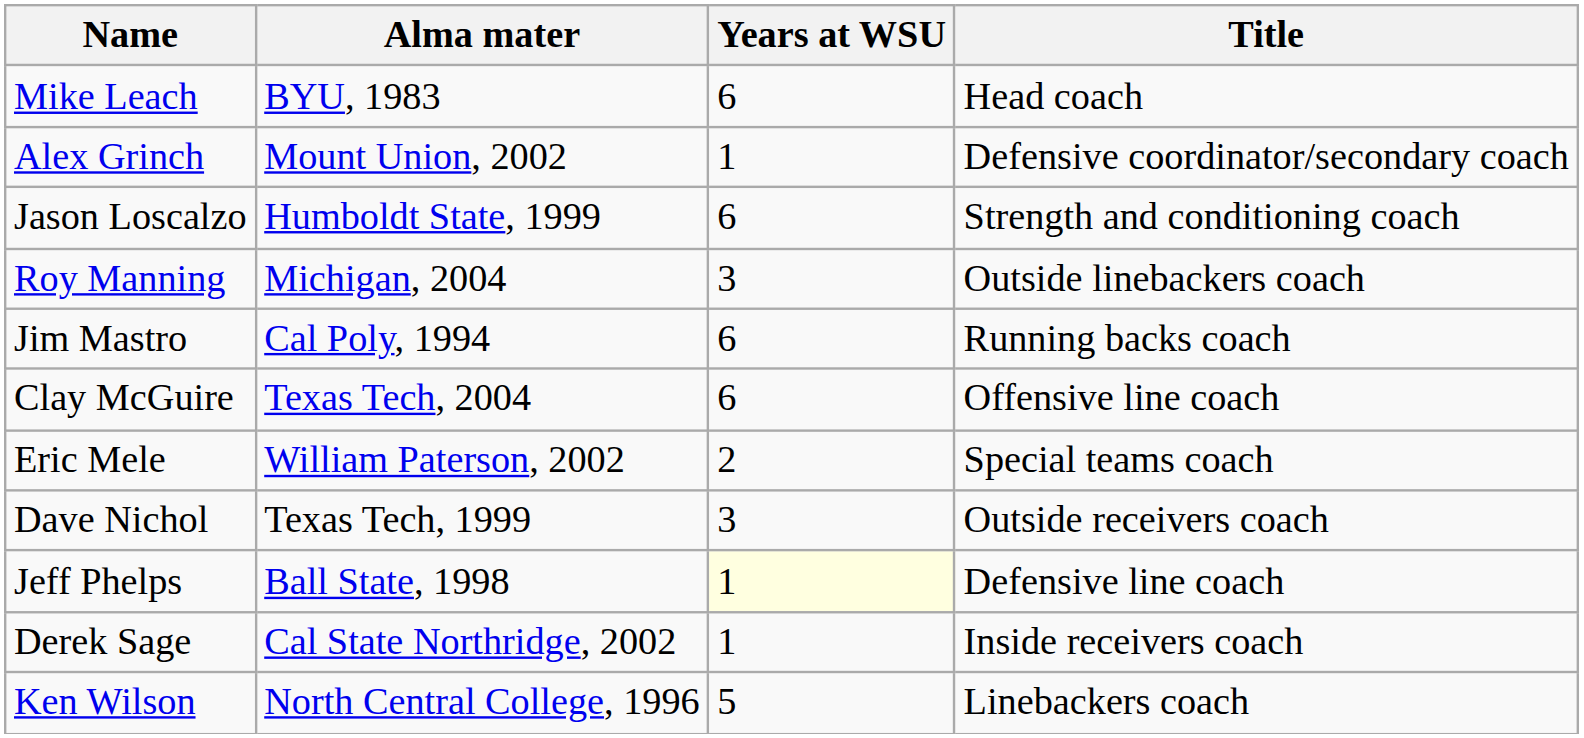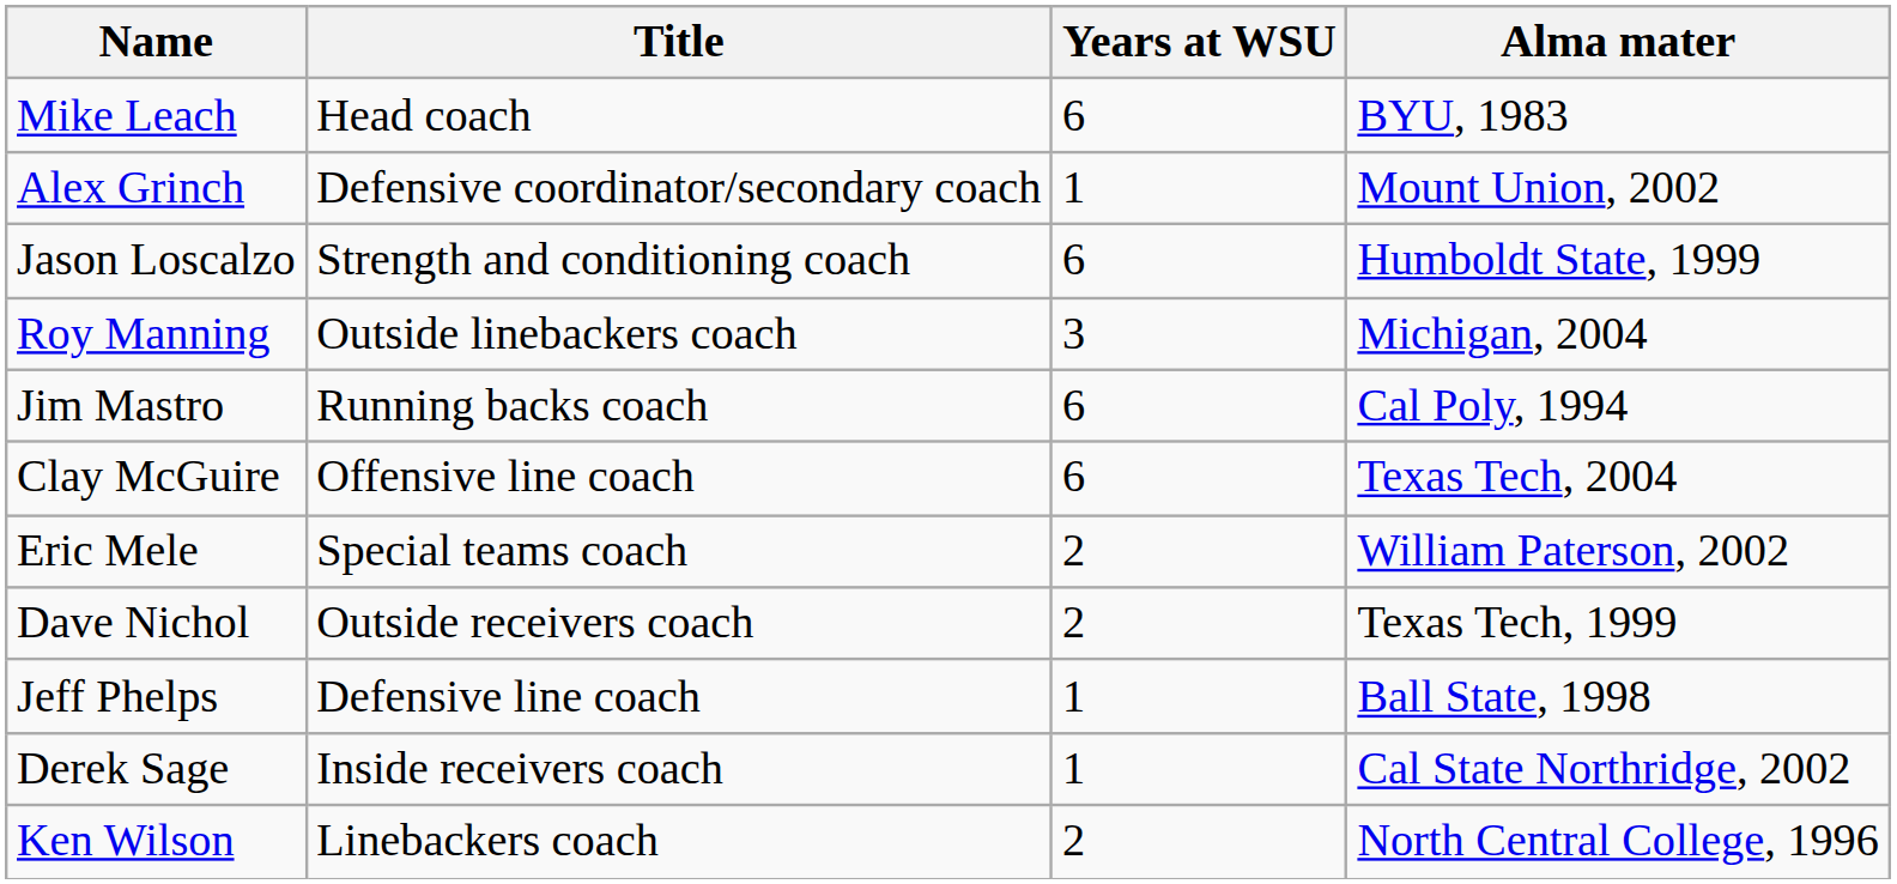 <table class="wikitable">
 <tr>
 <th>Name</th>
+<th>Title</th>
+<th>Years at WSU</th>
 <th>Alma mater</th>
-<th>Years at WSU</th>
-<th>Title</th>
 </tr>
 <tr>
 <td><a href='#'>Mike Leach</a></td>
+<td>Head coach</td>
+<td>6</td>
 <td><a href='#'>BYU</a>, 1983</td>
-<td>6</td>
-<td>Head coach</td>
 </tr>
 <tr>
 <td><a href='#'>Alex Grinch</a></td>
+<td>Defensive coordinator/secondary coach</td>
+<td>1</td>
 <td><a href='#'>Mount Union</a>, 2002</td>
-<td>1</td>
-<td>Defensive coordinator/secondary coach</td>
 </tr>
 <tr>
 <td>Jason Loscalzo</td>
+<td>Strength and conditioning coach</td>
+<td>6</td>
 <td><a href='#'>Humboldt State</a>, 1999</td>
-<td>6</td>
-<td>Strength and conditioning coach</td>
 </tr>
 <tr>
 <td><a href='#'>Roy Manning</a></td>
+<td>Outside linebackers coach</td>
+<td>3</td>
 <td><a href='#'>Michigan</a>, 2004</td>
-<td>3</td>
-<td>Outside linebackers coach</td>
 </tr>
 <tr>
 <td>Jim Mastro</td>
+<td>Running backs coach</td>
+<td>6</td>
 <td><a href='#'>Cal Poly</a>, 1994</td>
-<td>6</td>
-<td>Running backs coach</td>
 </tr>
 <tr>
 <td>Clay McGuire</td>
+<td>Offensive line coach</td>
+<td>6</td>
 <td><a href='#'>Texas Tech</a>, 2004</td>
-<td>6</td>
-<td>Offensive line coach</td>
 </tr>
 <tr>
 <td>Eric Mele</td>
+<td>Special teams coach</td>
+<td>2</td>
 <td><a href='#'>William Paterson</a>, 2002</td>
-<td>2</td>
-<td>Special teams coach</td>
 </tr>
 <tr>
 <td>Dave Nichol</td>
+<td>Outside receivers coach</td>
+<td>2</td>
 <td>Texas Tech, 1999</td>
-<td>3</td>
-<td>Outside receivers coach</td>
 </tr>
 <tr>
 <td>Jeff Phelps</td>
+<td>Defensive line coach</td>
+<td>1</td>
 <td><a href='#'>Ball State</a>, 1998</td>
-<td style="background: lightyellow;">1</td>
-<td>Defensive line coach</td>
 </tr>
 <tr>
 <td>Derek Sage</td>
+<td>Inside receivers coach</td>
+<td>1</td>
 <td><a href='#'>Cal State Northridge</a>, 2002</td>
-<td>1</td>
-<td>Inside receivers coach</td>
 </tr>
 <tr>
 <td><a href='#'>Ken Wilson</a></td>
+<td>Linebackers coach</td>
+<td>2</td>
 <td><a href='#'>North Central College</a>, 1996</td>
-<td>5</td>
-<td>Linebackers coach</td>
 </tr>
 </table>
